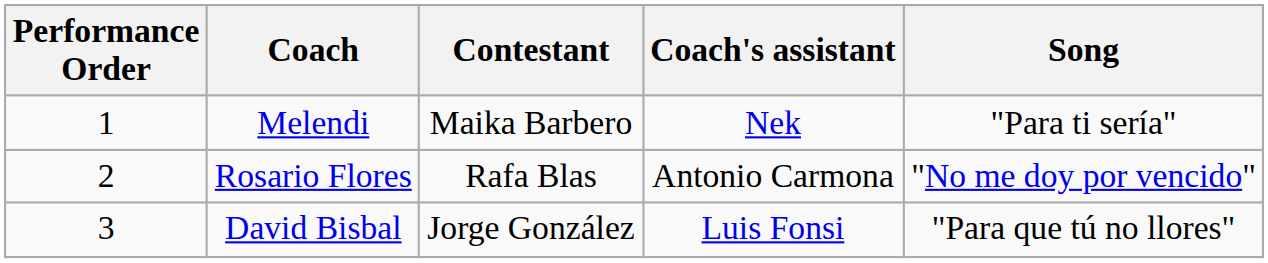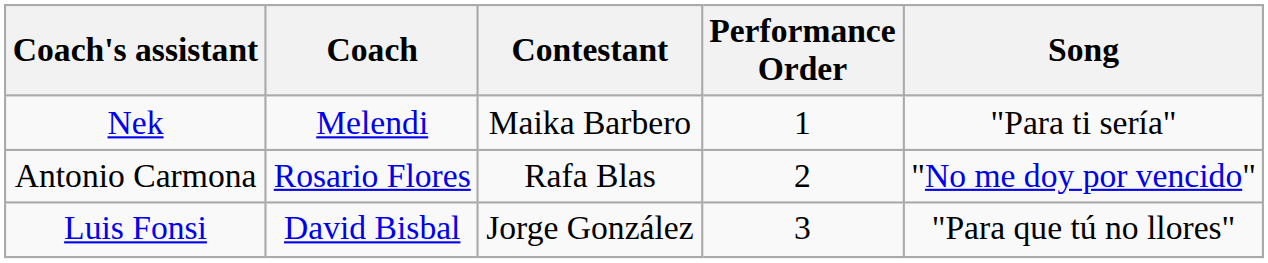 <table class="wikitable" style="text-align: center; width: auto;">
 <tr class="hintergrundfarbe5">
-<th>Performance <br>Order</th>
+<th>Coach's assistant</th>
 <th>Coach</th>
 <th>Contestant</th>
-<th>Coach's assistant</th>
+<th>Performance <br>Order</th>
 <th>Song</th>
 </tr>
 <tr>
-<td>1</td>
+<td><a href='#'>Nek</a></td>
 <td><a href='#'>Melendi</a></td>
 <td>Maika Barbero</td>
-<td><a href='#'>Nek</a></td>
+<td>1</td>
 <td>"Para ti sería"</td>
 </tr>
 <tr>
-<td>2</td>
+<td>Antonio Carmona</td>
 <td><a href='#'>Rosario Flores</a></td>
 <td>Rafa Blas</td>
-<td>Antonio Carmona</td>
+<td>2</td>
 <td>"<a href='#'>No me doy por vencido</a>"</td>
 </tr>
 <tr>
-<td>3</td>
+<td><a href='#'>Luis Fonsi</a></td>
 <td><a href='#'>David Bisbal</a></td>
 <td>Jorge González</td>
-<td><a href='#'>Luis Fonsi</a></td>
+<td>3</td>
 <td>"Para que tú no llores"</td>
 </tr>
 </table>
